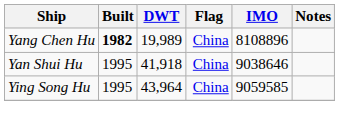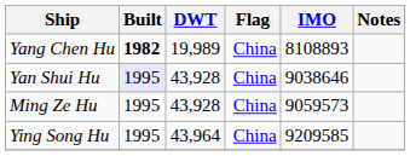 <table class="wikitable">
 <tr>
 <th>Ship</th>
 <th>Built</th>
 <th><a href='#'>DWT</a></th>
 <th>Flag</th>
 <th><a href='#'>IMO</a></th>
 <th>Notes</th>
 </tr>
 <tr>
 <td><em>Yang Chen Hu</em></td>
 <td><strong>1982</strong></td>
 <td align=right>19,989</td>
 <td> <a href='#'>China</a></td>
-<td>8108896</td>
+<td>8108893</td>
 <td></td>
 </tr>
 <tr>
 <td><em>Yan Shui Hu</em></td>
-<td>1995</td>
-<td align=right>41,918</td>
+<td style="background: lavender;">1995</td>
+<td align=right>43,928</td>
 <td> <a href='#'>China</a></td>
 <td>9038646</td>
+<td></td>
+</tr>
+<tr>
+<td><em>Ming Ze Hu</em></td>
+<td>1995</td>
+<td align=right>43,928</td>
+<td> <a href='#'>China</a></td>
+<td>9059573</td>
 <td></td>
 </tr>
 <tr>
 <td><em>Ying Song Hu</em></td>
 <td>1995</td>
 <td align=right>43,964</td>
 <td> <a href='#'>China</a></td>
-<td>9059585</td>
+<td>9209585</td>
 <td></td>
 </tr>
 <tr>
 </tr>
 </table>
